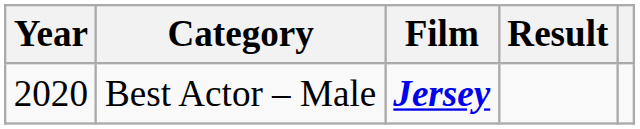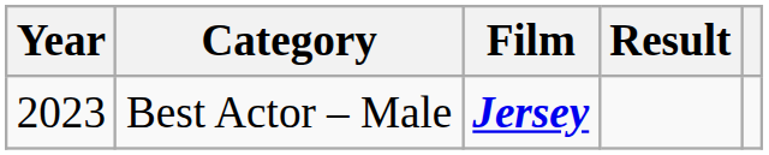 <table class="wikitable sortable plainrowheaders">
 <tr>
 <th scope="col">Year</th>
 <th scope="col">Category</th>
 <th scope="col">Film</th>
 <th scope="col">Result</th>
 <th scope="col" class="unsortable"></th>
 </tr>
 <tr>
-<td>2020</td>
+<td>2023</td>
 <td>Best Actor – Male</td>
 <td><strong><em><a href='#'>Jersey</a></em></strong></td>
 <td></td>
 <td></td>
 </tr>
 </table>
